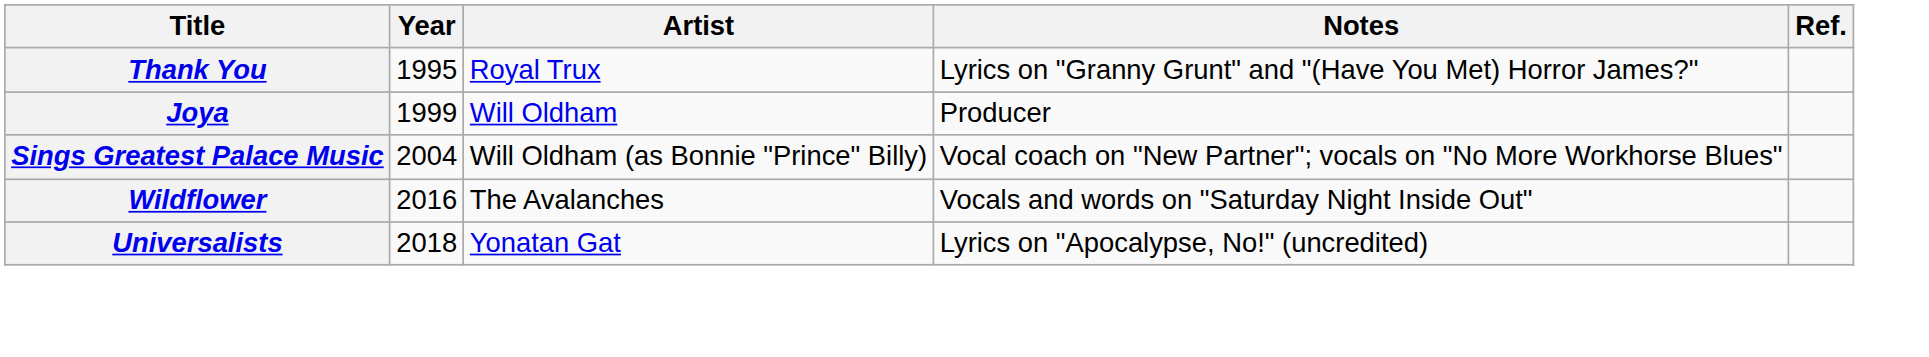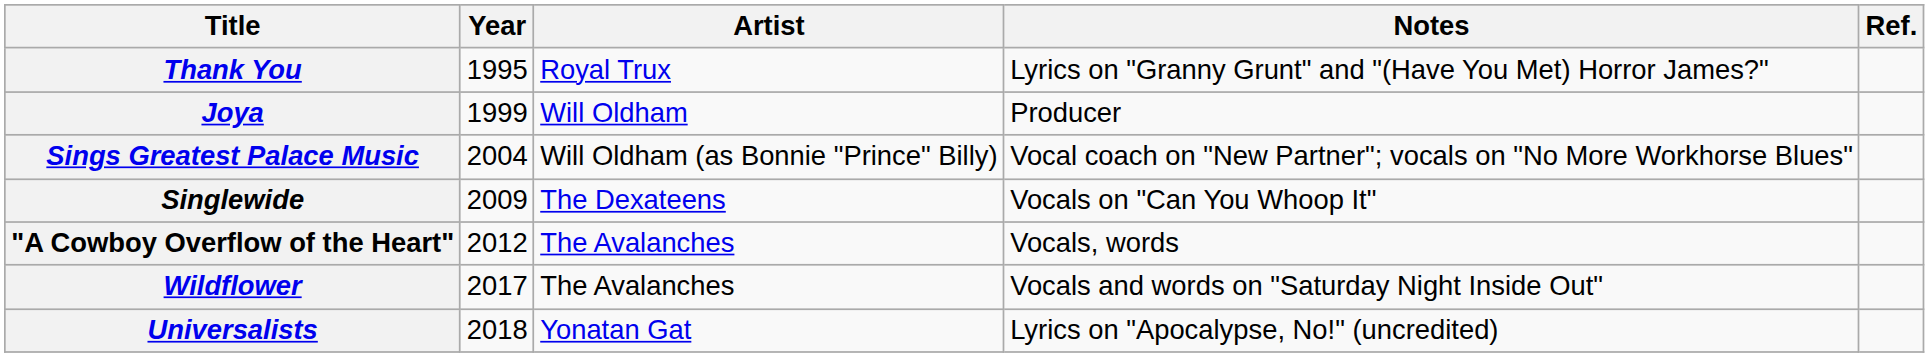 <table class="wikitable plainrowheaders" style="text-align:left;">
 <tr>
 <th>Title</th>
 <th>Year</th>
 <th>Artist</th>
 <th>Notes</th>
 <th>Ref.</th>
 </tr>
 <tr>
 <th scope="row"><em><a href='#'>Thank You</a></em></th>
 <td>1995</td>
 <td><a href='#'>Royal Trux</a></td>
 <td>Lyrics on "Granny Grunt" and "(Have You Met) Horror James?"</td>
 <td style="text-align:center;"></td>
 </tr>
 <tr>
 <th scope="row"><em><a href='#'>Joya</a></em></th>
 <td>1999</td>
 <td><a href='#'>Will Oldham</a></td>
 <td>Producer</td>
 <td style="text-align:center;"></td>
 </tr>
 <tr>
 <th scope="row"><em><a href='#'>Sings Greatest Palace Music</a></em></th>
 <td>2004</td>
 <td>Will Oldham (as Bonnie "Prince" Billy)</td>
 <td>Vocal coach on "New Partner"; vocals on "No More Workhorse Blues"</td>
 <td style="text-align:center;"></td>
 </tr>
 <tr>
+<th scope="row"><em>Singlewide</em></th>
+<td>2009</td>
+<td><a href='#'>The Dexateens</a></td>
+<td>Vocals on "Can You Whoop It"</td>
+<td style="text-align:center;"></td>
+</tr>
+<tr>
+<th scope="row">"A Cowboy Overflow of the Heart"</th>
+<td>2012</td>
+<td><a href='#'>The Avalanches</a></td>
+<td>Vocals, words</td>
+<td style="text-align:center;"></td>
+</tr>
+<tr>
 <th scope="row"><em><a href='#'>Wildflower</a></em></th>
-<td>2016</td>
+<td>2017</td>
 <td>The Avalanches</td>
 <td>Vocals and words on "Saturday Night Inside Out"</td>
 <td style="text-align:center;"></td>
 </tr>
 <tr>
 <th scope="row"><em><a href='#'>Universalists</a></em></th>
 <td>2018</td>
 <td><a href='#'>Yonatan Gat</a></td>
 <td>Lyrics on "Apocalypse, No!" (uncredited)</td>
 <td style="text-align:center;"></td>
 </tr>
 </table>
